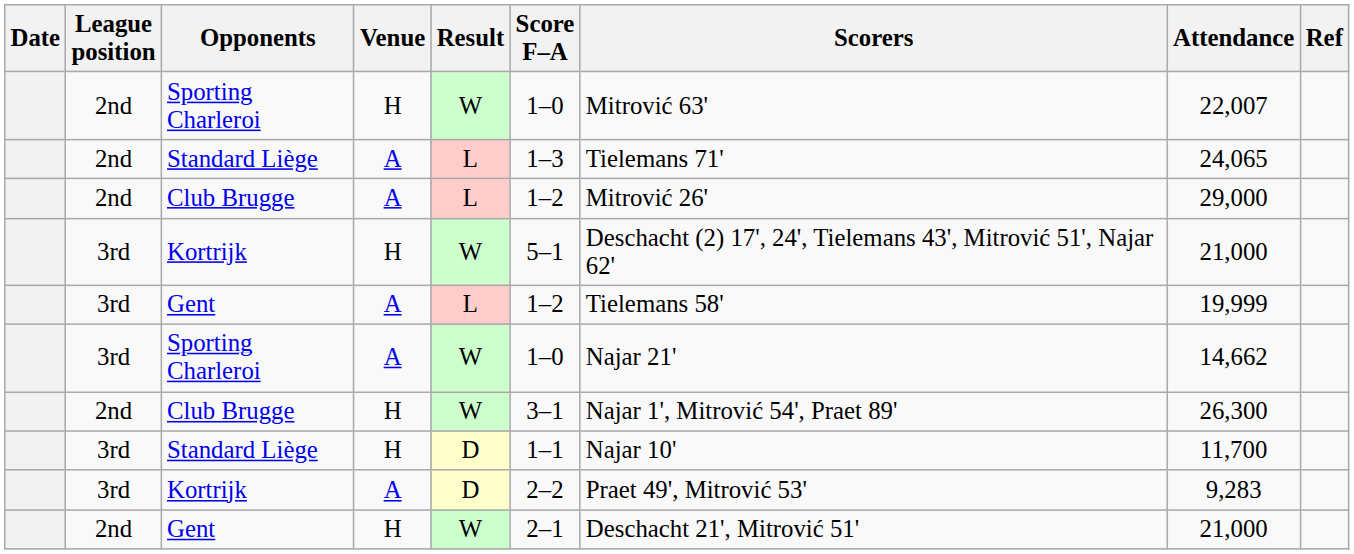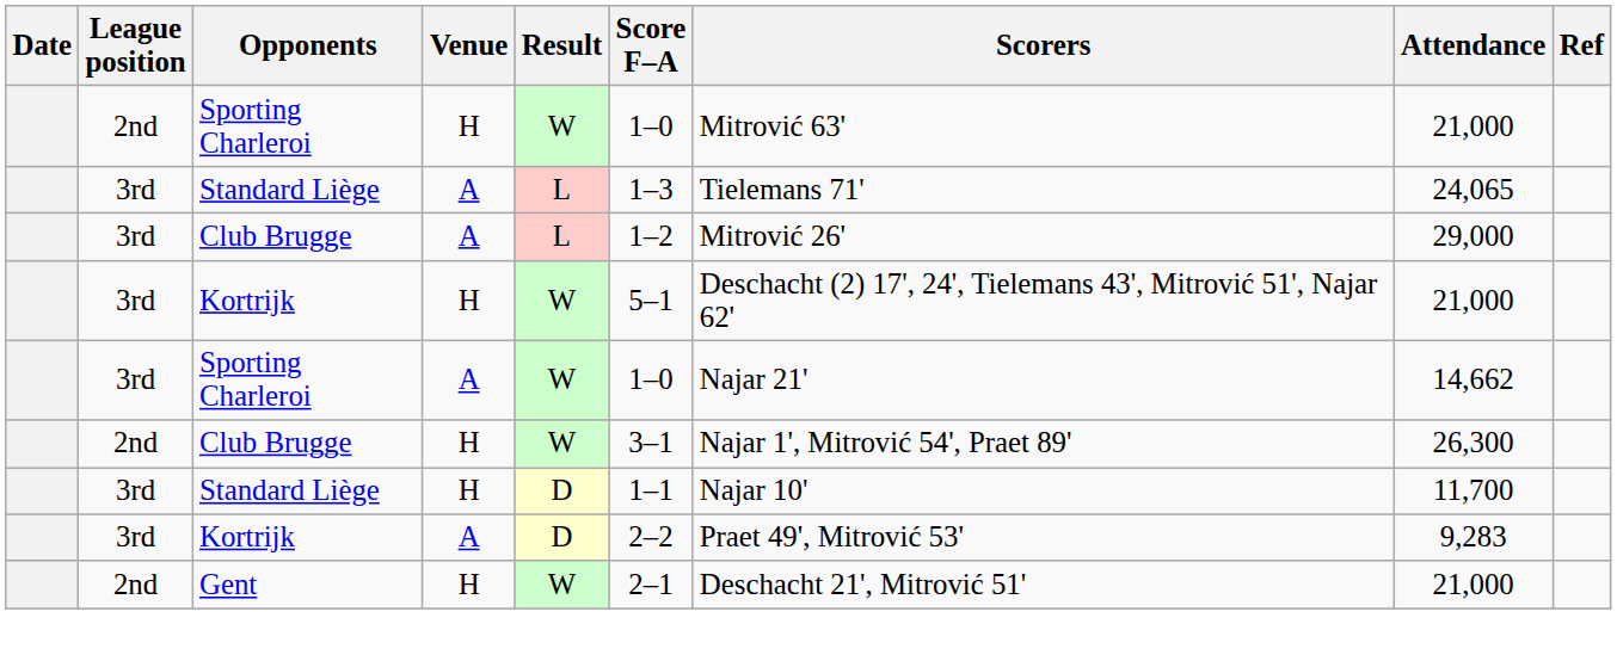 <table class="wikitable plainrowheaders sortable" style="text-align:center">
 <tr>
 <th scope="col">Date</th>
 <th scope="col">League<br>position</th>
 <th scope="col">Opponents</th>
 <th scope="col">Venue</th>
 <th scope="col">Result</th>
 <th scope="col">Score<br>F–A</th>
 <th scope="col" class="unsortable">Scorers</th>
 <th scope="col">Attendance</th>
 <th scope="col" class="unsortable">Ref</th>
 </tr>
 <tr>
 <th scope="row"></th>
 <td>2nd</td>
 <td align="left"><a href='#'>Sporting Charleroi</a></td>
 <td>H</td>
 <td style="background-color:#CCFFCC">W</td>
 <td>1–0</td>
 <td align="left">Mitrović 63'</td>
-<td>22,007</td>
+<td>21,000</td>
 <td></td>
 </tr>
 <tr>
 <th scope="row"></th>
-<td>2nd</td>
+<td>3rd</td>
 <td align="left"><a href='#'>Standard Liège</a></td>
 <td><a href='#'>A</a></td>
 <td style="background-color:#FFCCCC">L</td>
 <td>1–3</td>
 <td align="left">Tielemans 71'</td>
 <td>24,065</td>
 <td></td>
 </tr>
 <tr>
 <th scope="row"></th>
-<td>2nd</td>
+<td>3rd</td>
 <td align="left"><a href='#'>Club Brugge</a></td>
 <td><a href='#'>A</a></td>
 <td style="background-color:#FFCCCC">L</td>
 <td>1–2</td>
 <td align="left">Mitrović 26'</td>
 <td>29,000</td>
 <td></td>
 </tr>
 <tr>
 <th scope="row"></th>
 <td>3rd</td>
 <td align="left"><a href='#'>Kortrijk</a></td>
 <td>H</td>
 <td style="background-color:#CCFFCC">W</td>
 <td>5–1</td>
 <td align="left">Deschacht (2) 17', 24', Tielemans 43', Mitrović 51', Najar 62'</td>
 <td>21,000</td>
-<td></td>
-</tr>
-<tr>
-<th scope="row"></th>
-<td>3rd</td>
-<td align="left"><a href='#'>Gent</a></td>
-<td><a href='#'>A</a></td>
-<td style="background-color:#FFCCCC">L</td>
-<td>1–2</td>
-<td align="left">Tielemans 58'</td>
-<td>19,999</td>
 <td></td>
 </tr>
 <tr>
 <th scope="row"></th>
 <td>3rd</td>
 <td align="left"><a href='#'>Sporting Charleroi</a></td>
 <td><a href='#'>A</a></td>
 <td style="background-color:#CCFFCC">W</td>
 <td>1–0</td>
 <td align="left">Najar 21'</td>
 <td>14,662</td>
 <td></td>
 </tr>
 <tr>
 <th scope="row"></th>
 <td>2nd</td>
 <td align="left"><a href='#'>Club Brugge</a></td>
 <td>H</td>
 <td style="background-color:#CCFFCC">W</td>
 <td>3–1</td>
 <td align="left">Najar 1', Mitrović 54', Praet 89'</td>
 <td>26,300</td>
 <td></td>
 </tr>
 <tr>
 <th scope="row"></th>
 <td>3rd</td>
 <td align="left"><a href='#'>Standard Liège</a></td>
 <td>H</td>
 <td style="background-color:#FFFFCC">D</td>
 <td>1–1</td>
 <td align="left">Najar 10'</td>
 <td>11,700</td>
 <td></td>
 </tr>
 <tr>
 <th scope="row"></th>
 <td>3rd</td>
 <td align="left"><a href='#'>Kortrijk</a></td>
 <td><a href='#'>A</a></td>
 <td style="background-color:#FFFFCC">D</td>
 <td>2–2</td>
 <td align="left">Praet 49', Mitrović 53'</td>
 <td>9,283</td>
 <td></td>
 </tr>
 <tr>
 <th scope="row"></th>
 <td>2nd</td>
 <td align="left"><a href='#'>Gent</a></td>
 <td>H</td>
 <td style="background-color:#CCFFCC">W</td>
 <td>2–1</td>
 <td align="left">Deschacht 21', Mitrović 51'</td>
 <td>21,000</td>
 <td></td>
 </tr>
 </table>
